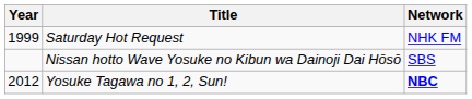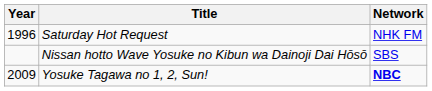 <table class="wikitable">
 <tr>
 <th>Year</th>
 <th>Title</th>
 <th>Network</th>
 </tr>
 <tr>
-<td>1999</td>
+<td>1996</td>
 <td><em>Saturday Hot Request</em></td>
 <td><a href='#'>NHK FM</a></td>
 </tr>
 <tr>
 <td></td>
 <td><em>Nissan hotto Wave Yosuke no Kibun wa Dainoji Dai Hōsō</em></td>
 <td><a href='#'>SBS</a></td>
 </tr>
 <tr>
-<td>2012</td>
+<td>2009</td>
 <td><em>Yosuke Tagawa no 1, 2, Sun!</em></td>
 <td><strong><a href='#'>NBC</a></strong></td>
 </tr>
 </table>
